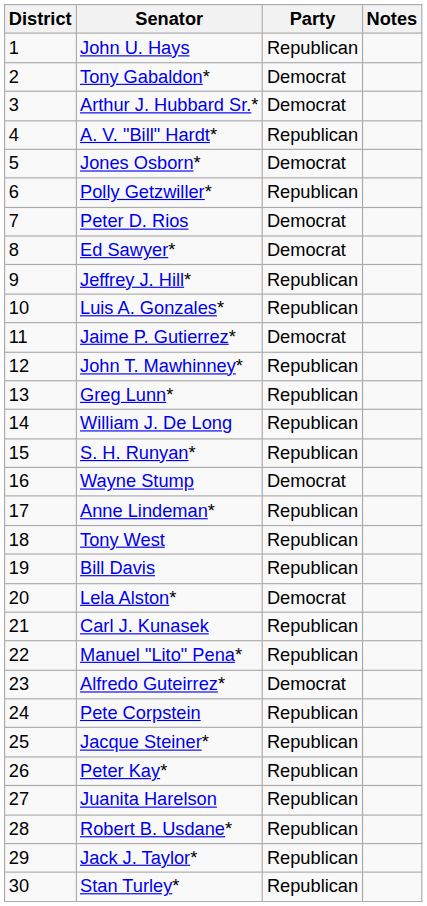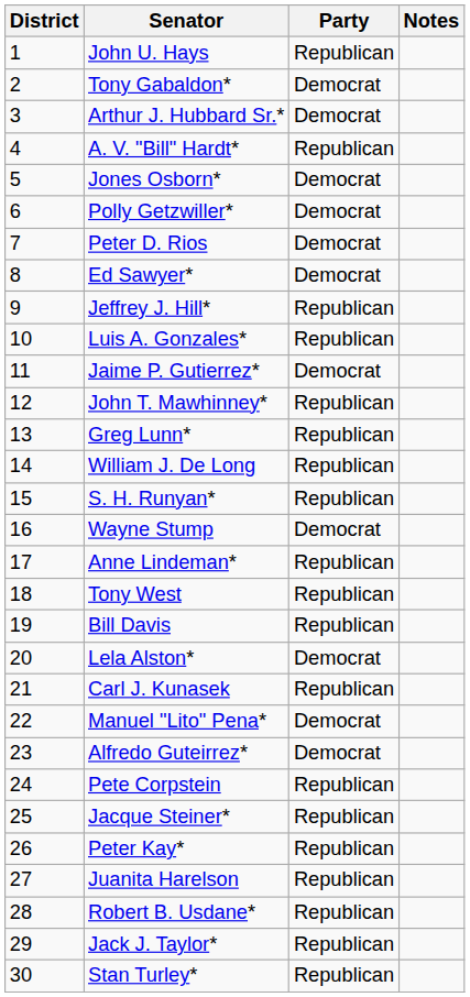 <table class=wikitable>
 <tr>
 <th>District</th>
 <th>Senator</th>
 <th>Party</th>
 <th>Notes</th>
 </tr>
 <tr>
 <td>1</td>
 <td><a href='#'>John U. Hays</a></td>
 <td>Republican</td>
 <td></td>
 </tr>
 <tr>
 <td>2</td>
 <td><a href='#'>Tony Gabaldon</a>*</td>
 <td>Democrat</td>
 <td></td>
 </tr>
 <tr>
 <td>3</td>
 <td><a href='#'>Arthur J. Hubbard Sr.</a>*</td>
 <td>Democrat</td>
 <td></td>
 </tr>
 <tr>
 <td>4</td>
 <td><a href='#'>A. V. "Bill" Hardt</a>*</td>
 <td>Republican</td>
 <td></td>
 </tr>
 <tr>
 <td>5</td>
 <td><a href='#'>Jones Osborn</a>*</td>
 <td>Democrat</td>
 <td></td>
 </tr>
 <tr>
 <td>6</td>
 <td><a href='#'>Polly Getzwiller</a>*</td>
-<td>Republican</td>
+<td>Democrat</td>
 <td></td>
 </tr>
 <tr>
 <td>7</td>
 <td><a href='#'>Peter D. Rios</a></td>
 <td>Democrat</td>
 <td></td>
 </tr>
 <tr>
 <td>8</td>
 <td><a href='#'>Ed Sawyer</a>*</td>
 <td>Democrat</td>
 <td></td>
 </tr>
 <tr>
 <td>9</td>
 <td><a href='#'>Jeffrey J. Hill</a>*</td>
 <td>Republican</td>
 <td></td>
 </tr>
 <tr>
 <td>10</td>
 <td><a href='#'>Luis A. Gonzales</a>*</td>
 <td>Republican</td>
 <td></td>
 </tr>
 <tr>
 <td>11</td>
 <td><a href='#'>Jaime P. Gutierrez</a>*</td>
 <td>Democrat</td>
 <td></td>
 </tr>
 <tr>
 <td>12</td>
 <td><a href='#'>John T. Mawhinney</a>*</td>
 <td>Republican</td>
 <td></td>
 </tr>
 <tr>
 <td>13</td>
 <td><a href='#'>Greg Lunn</a>*</td>
 <td>Republican</td>
 <td></td>
 </tr>
 <tr>
 <td>14</td>
 <td><a href='#'>William J. De Long</a></td>
 <td>Republican</td>
 <td></td>
 </tr>
 <tr>
 <td>15</td>
 <td><a href='#'>S. H. Runyan</a>*</td>
 <td>Republican</td>
 <td></td>
 </tr>
 <tr>
 <td>16</td>
 <td><a href='#'>Wayne Stump</a></td>
 <td>Democrat</td>
 <td></td>
 </tr>
 <tr>
 <td>17</td>
 <td><a href='#'>Anne Lindeman</a>*</td>
 <td>Republican</td>
 <td></td>
 </tr>
 <tr>
 <td>18</td>
 <td><a href='#'>Tony West</a></td>
 <td>Republican</td>
 <td></td>
 </tr>
 <tr>
 <td>19</td>
 <td><a href='#'>Bill Davis</a></td>
 <td>Republican</td>
 <td></td>
 </tr>
 <tr>
 <td>20</td>
 <td><a href='#'>Lela Alston</a>*</td>
 <td>Democrat</td>
 <td></td>
 </tr>
 <tr>
 <td>21</td>
 <td><a href='#'>Carl J. Kunasek</a></td>
 <td>Republican</td>
 <td></td>
 </tr>
 <tr>
 <td>22</td>
 <td><a href='#'>Manuel "Lito" Pena</a>*</td>
-<td>Republican</td>
+<td>Democrat</td>
 <td></td>
 </tr>
 <tr>
 <td>23</td>
 <td><a href='#'>Alfredo Guteirrez</a>*</td>
 <td>Democrat</td>
 <td></td>
 </tr>
 <tr>
 <td>24</td>
 <td><a href='#'>Pete Corpstein</a></td>
 <td>Republican</td>
 <td></td>
 </tr>
 <tr>
 <td>25</td>
 <td><a href='#'>Jacque Steiner</a>*</td>
 <td>Republican</td>
 <td></td>
 </tr>
 <tr>
 <td>26</td>
 <td><a href='#'>Peter Kay</a>*</td>
 <td>Republican</td>
 <td></td>
 </tr>
 <tr>
 <td>27</td>
 <td><a href='#'>Juanita Harelson</a></td>
 <td>Republican</td>
 <td></td>
 </tr>
 <tr>
 <td>28</td>
 <td><a href='#'>Robert B. Usdane</a>*</td>
 <td>Republican</td>
 <td></td>
 </tr>
 <tr>
 <td>29</td>
 <td><a href='#'>Jack J. Taylor</a>*</td>
 <td>Republican</td>
 <td></td>
 </tr>
 <tr>
 <td>30</td>
 <td><a href='#'>Stan Turley</a>*</td>
 <td>Republican</td>
 <td></td>
 </tr>
 <tr>
 </tr>
 </table>
